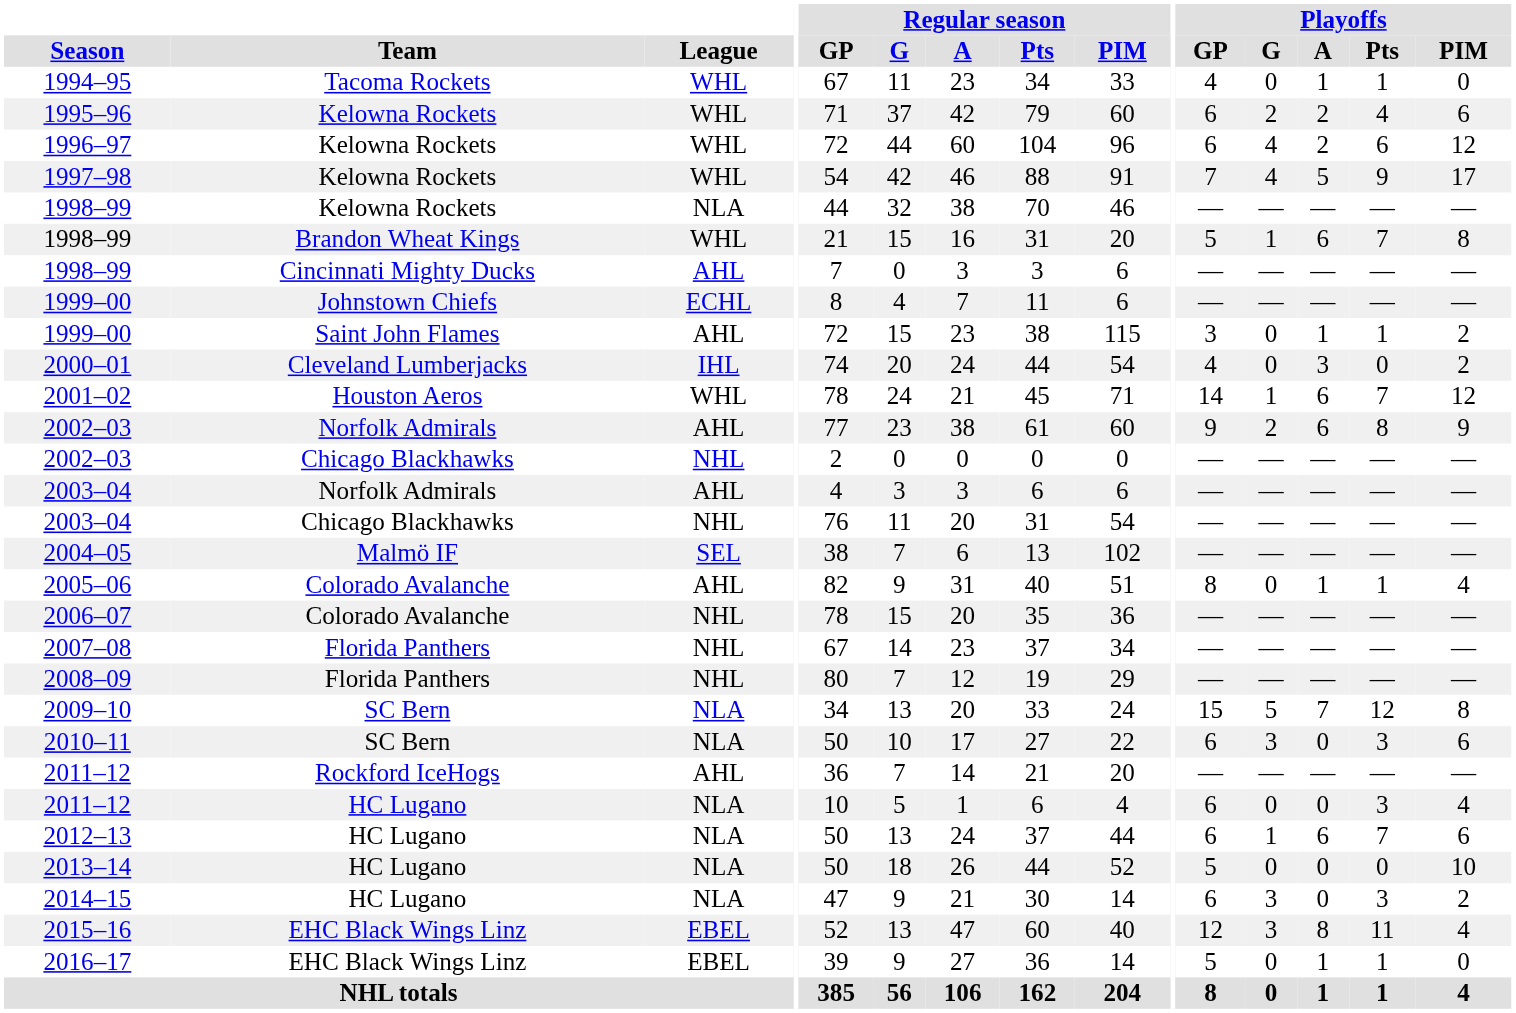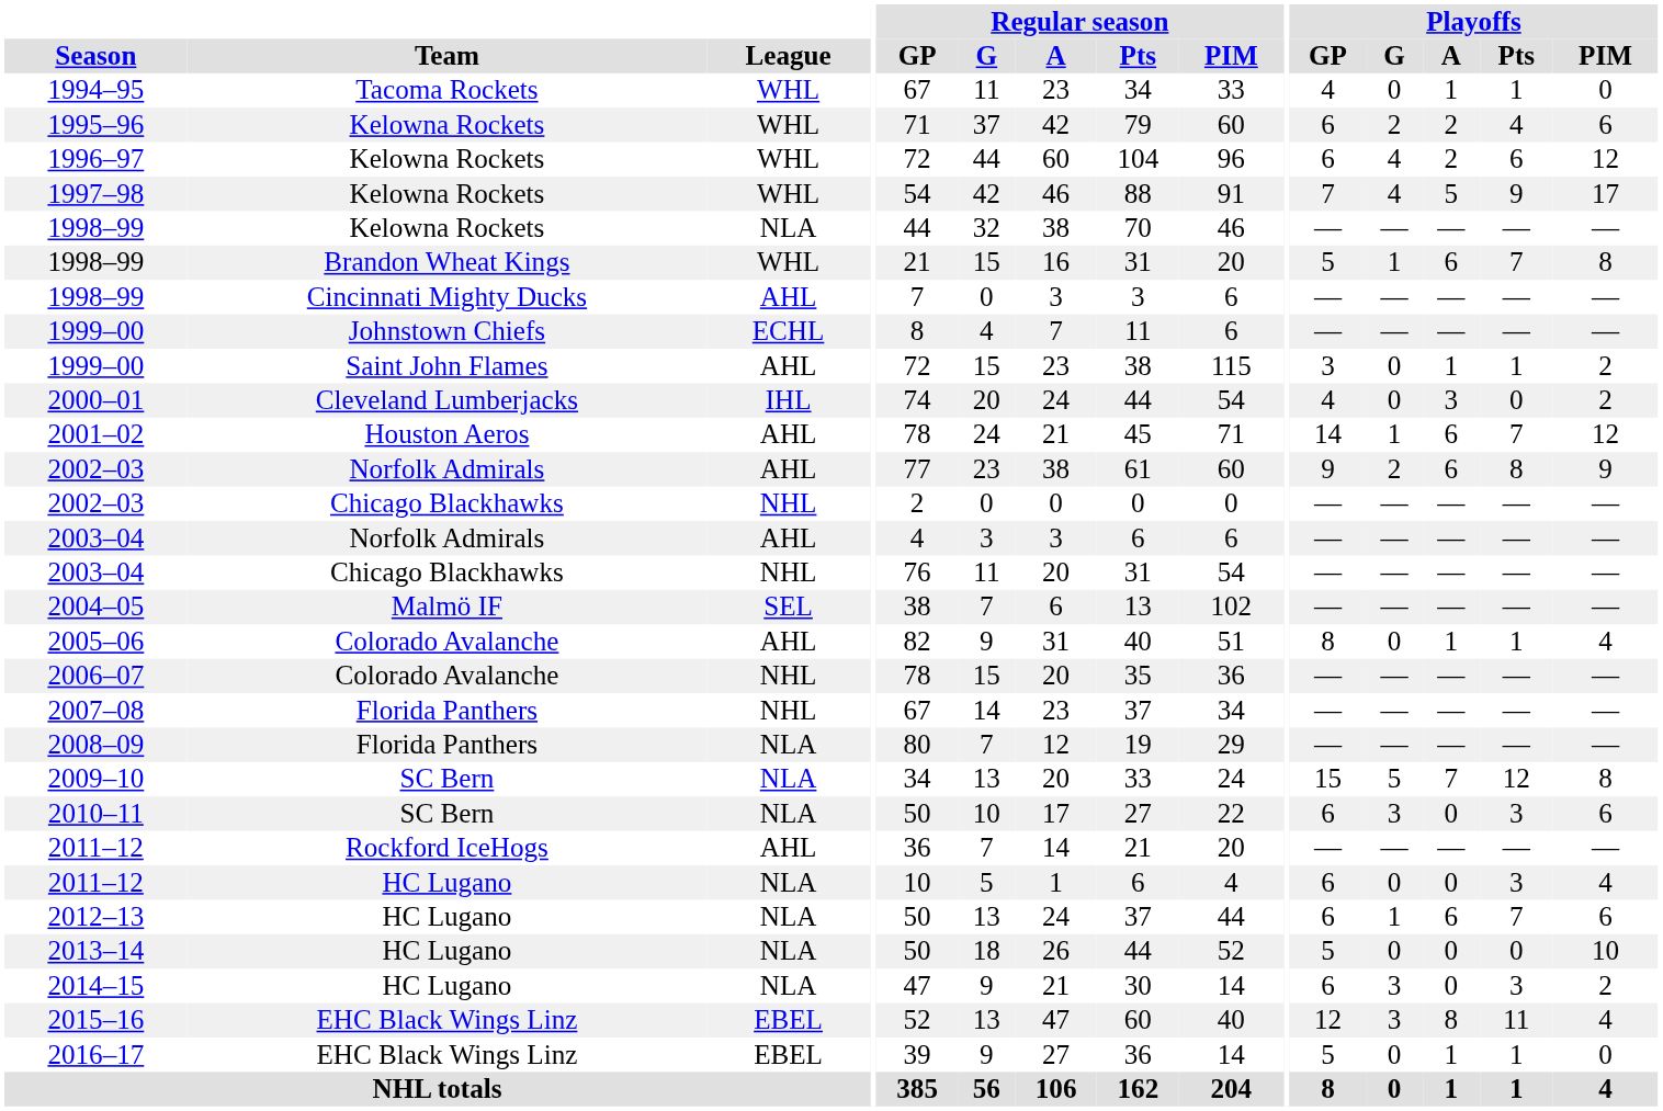 <table border="0" cellpadding="1" cellspacing="0" style="text-align:center; width:60em">
 <tr bgcolor="#e0e0e0">
 <th colspan="3" bgcolor="#ffffff"></th>
 <th rowspan="100" bgcolor="#ffffff"></th>
 <th colspan="5"><a href='#'>Regular season</a></th>
 <th rowspan="100" bgcolor="#ffffff"></th>
 <th colspan="5"><a href='#'>Playoffs</a></th>
 </tr>
 <tr bgcolor="#e0e0e0">
 <th><a href='#'>Season</a></th>
 <th>Team</th>
 <th>League</th>
 <th>GP</th>
 <th><a href='#'>G</a></th>
 <th><a href='#'>A</a></th>
 <th><a href='#'>Pts</a></th>
 <th><a href='#'>PIM</a></th>
 <th>GP</th>
 <th>G</th>
 <th>A</th>
 <th>Pts</th>
 <th>PIM</th>
 </tr>
 <tr>
 <td><a href='#'>1994–95</a></td>
 <td><a href='#'>Tacoma Rockets</a></td>
 <td><a href='#'>WHL</a></td>
 <td>67</td>
 <td>11</td>
 <td>23</td>
 <td>34</td>
 <td>33</td>
 <td>4</td>
 <td>0</td>
 <td>1</td>
 <td>1</td>
 <td>0</td>
 </tr>
 <tr bgcolor="#f0f0f0">
 <td><a href='#'>1995–96</a></td>
 <td><a href='#'>Kelowna Rockets</a></td>
 <td>WHL</td>
 <td>71</td>
 <td>37</td>
 <td>42</td>
 <td>79</td>
 <td>60</td>
 <td>6</td>
 <td>2</td>
 <td>2</td>
 <td>4</td>
 <td>6</td>
 </tr>
 <tr>
 <td><a href='#'>1996–97</a></td>
 <td>Kelowna Rockets</td>
 <td>WHL</td>
 <td>72</td>
 <td>44</td>
 <td>60</td>
 <td>104</td>
 <td>96</td>
 <td>6</td>
 <td>4</td>
 <td>2</td>
 <td>6</td>
 <td>12</td>
 </tr>
 <tr bgcolor="#f0f0f0">
 <td><a href='#'>1997–98</a></td>
 <td>Kelowna Rockets</td>
 <td>WHL</td>
 <td>54</td>
 <td>42</td>
 <td>46</td>
 <td>88</td>
 <td>91</td>
 <td>7</td>
 <td>4</td>
 <td>5</td>
 <td>9</td>
 <td>17</td>
 </tr>
 <tr>
 <td><a href='#'>1998–99</a></td>
 <td>Kelowna Rockets</td>
 <td>NLA</td>
 <td>44</td>
 <td>32</td>
 <td>38</td>
 <td>70</td>
 <td>46</td>
 <td>—</td>
 <td>—</td>
 <td>—</td>
 <td>—</td>
 <td>—</td>
 </tr>
 <tr bgcolor="#f0f0f0">
 <td>1998–99</td>
 <td><a href='#'>Brandon Wheat Kings</a></td>
 <td>WHL</td>
 <td>21</td>
 <td>15</td>
 <td>16</td>
 <td>31</td>
 <td>20</td>
 <td>5</td>
 <td>1</td>
 <td>6</td>
 <td>7</td>
 <td>8</td>
 </tr>
 <tr>
 <td><a href='#'>1998–99</a></td>
 <td><a href='#'>Cincinnati Mighty Ducks</a></td>
 <td><a href='#'>AHL</a></td>
 <td>7</td>
 <td>0</td>
 <td>3</td>
 <td>3</td>
 <td>6</td>
 <td>—</td>
 <td>—</td>
 <td>—</td>
 <td>—</td>
 <td>—</td>
 </tr>
 <tr bgcolor="#f0f0f0">
 <td><a href='#'>1999–00</a></td>
 <td><a href='#'>Johnstown Chiefs</a></td>
 <td><a href='#'>ECHL</a></td>
 <td>8</td>
 <td>4</td>
 <td>7</td>
 <td>11</td>
 <td>6</td>
 <td>—</td>
 <td>—</td>
 <td>—</td>
 <td>—</td>
 <td>—</td>
 </tr>
 <tr>
 <td><a href='#'>1999–00</a></td>
 <td><a href='#'>Saint John Flames</a></td>
 <td>AHL</td>
 <td>72</td>
 <td>15</td>
 <td>23</td>
 <td>38</td>
 <td>115</td>
 <td>3</td>
 <td>0</td>
 <td>1</td>
 <td>1</td>
 <td>2</td>
 </tr>
 <tr bgcolor="#f0f0f0">
 <td><a href='#'>2000–01</a></td>
 <td><a href='#'>Cleveland Lumberjacks</a></td>
 <td><a href='#'>IHL</a></td>
 <td>74</td>
 <td>20</td>
 <td>24</td>
 <td>44</td>
 <td>54</td>
 <td>4</td>
 <td>0</td>
 <td>3</td>
 <td>0</td>
 <td>2</td>
 </tr>
 <tr>
 <td><a href='#'>2001–02</a></td>
 <td><a href='#'>Houston Aeros</a></td>
-<td>WHL</td>
+<td>AHL</td>
 <td>78</td>
 <td>24</td>
 <td>21</td>
 <td>45</td>
 <td>71</td>
 <td>14</td>
 <td>1</td>
 <td>6</td>
 <td>7</td>
 <td>12</td>
 </tr>
 <tr bgcolor="#f0f0f0">
 <td><a href='#'>2002–03</a></td>
 <td><a href='#'>Norfolk Admirals</a></td>
 <td>AHL</td>
 <td>77</td>
 <td>23</td>
 <td>38</td>
 <td>61</td>
 <td>60</td>
 <td>9</td>
 <td>2</td>
 <td>6</td>
 <td>8</td>
 <td>9</td>
 </tr>
 <tr>
 <td><a href='#'>2002–03</a></td>
 <td><a href='#'>Chicago Blackhawks</a></td>
 <td><a href='#'>NHL</a></td>
 <td>2</td>
 <td>0</td>
 <td>0</td>
 <td>0</td>
 <td>0</td>
 <td>—</td>
 <td>—</td>
 <td>—</td>
 <td>—</td>
 <td>—</td>
 </tr>
 <tr bgcolor="#f0f0f0">
 <td><a href='#'>2003–04</a></td>
 <td>Norfolk Admirals</td>
 <td>AHL</td>
 <td>4</td>
 <td>3</td>
 <td>3</td>
 <td>6</td>
 <td>6</td>
 <td>—</td>
 <td>—</td>
 <td>—</td>
 <td>—</td>
 <td>—</td>
 </tr>
 <tr>
 <td><a href='#'>2003–04</a></td>
 <td>Chicago Blackhawks</td>
 <td>NHL</td>
 <td>76</td>
 <td>11</td>
 <td>20</td>
 <td>31</td>
 <td>54</td>
 <td>—</td>
 <td>—</td>
 <td>—</td>
 <td>—</td>
 <td>—</td>
 </tr>
 <tr bgcolor="#f0f0f0">
 <td><a href='#'>2004–05</a></td>
 <td><a href='#'>Malmö IF</a></td>
 <td><a href='#'>SEL</a></td>
 <td>38</td>
 <td>7</td>
 <td>6</td>
 <td>13</td>
 <td>102</td>
 <td>—</td>
 <td>—</td>
 <td>—</td>
 <td>—</td>
 <td>—</td>
 </tr>
 <tr>
 <td><a href='#'>2005–06</a></td>
 <td><a href='#'>Colorado Avalanche</a></td>
 <td>AHL</td>
 <td>82</td>
 <td>9</td>
 <td>31</td>
 <td>40</td>
 <td>51</td>
 <td>8</td>
 <td>0</td>
 <td>1</td>
 <td>1</td>
 <td>4</td>
 </tr>
 <tr bgcolor="#f0f0f0">
 <td><a href='#'>2006–07</a></td>
 <td>Colorado Avalanche</td>
 <td>NHL</td>
 <td>78</td>
 <td>15</td>
 <td>20</td>
 <td>35</td>
 <td>36</td>
 <td>—</td>
 <td>—</td>
 <td>—</td>
 <td>—</td>
 <td>—</td>
 </tr>
 <tr>
 <td><a href='#'>2007–08</a></td>
 <td><a href='#'>Florida Panthers</a></td>
 <td>NHL</td>
 <td>67</td>
 <td>14</td>
 <td>23</td>
 <td>37</td>
 <td>34</td>
 <td>—</td>
 <td>—</td>
 <td>—</td>
 <td>—</td>
 <td>—</td>
 </tr>
 <tr bgcolor="#f0f0f0">
 <td><a href='#'>2008–09</a></td>
 <td>Florida Panthers</td>
-<td>NHL</td>
+<td>NLA</td>
 <td>80</td>
 <td>7</td>
 <td>12</td>
 <td>19</td>
 <td>29</td>
 <td>—</td>
 <td>—</td>
 <td>—</td>
 <td>—</td>
 <td>—</td>
 </tr>
 <tr>
 <td><a href='#'>2009–10</a></td>
 <td><a href='#'>SC Bern</a></td>
 <td><a href='#'>NLA</a></td>
 <td>34</td>
 <td>13</td>
 <td>20</td>
 <td>33</td>
 <td>24</td>
 <td>15</td>
 <td>5</td>
 <td>7</td>
 <td>12</td>
 <td>8</td>
 </tr>
 <tr bgcolor="#f0f0f0">
 <td><a href='#'>2010–11</a></td>
 <td>SC Bern</td>
 <td>NLA</td>
 <td>50</td>
 <td>10</td>
 <td>17</td>
 <td>27</td>
 <td>22</td>
 <td>6</td>
 <td>3</td>
 <td>0</td>
 <td>3</td>
 <td>6</td>
 </tr>
 <tr>
 <td><a href='#'>2011–12</a></td>
 <td><a href='#'>Rockford IceHogs</a></td>
 <td>AHL</td>
 <td>36</td>
 <td>7</td>
 <td>14</td>
 <td>21</td>
 <td>20</td>
 <td>—</td>
 <td>—</td>
 <td>—</td>
 <td>—</td>
 <td>—</td>
 </tr>
 <tr bgcolor="#f0f0f0">
 <td><a href='#'>2011–12</a></td>
 <td><a href='#'>HC Lugano</a></td>
 <td>NLA</td>
 <td>10</td>
 <td>5</td>
 <td>1</td>
 <td>6</td>
 <td>4</td>
 <td>6</td>
 <td>0</td>
 <td>0</td>
 <td>3</td>
 <td>4</td>
 </tr>
 <tr>
 <td><a href='#'>2012–13</a></td>
 <td>HC Lugano</td>
 <td>NLA</td>
 <td>50</td>
 <td>13</td>
 <td>24</td>
 <td>37</td>
 <td>44</td>
 <td>6</td>
 <td>1</td>
 <td>6</td>
 <td>7</td>
 <td>6</td>
 </tr>
 <tr bgcolor="#f0f0f0">
 <td><a href='#'>2013–14</a></td>
 <td>HC Lugano</td>
 <td>NLA</td>
 <td>50</td>
 <td>18</td>
 <td>26</td>
 <td>44</td>
 <td>52</td>
 <td>5</td>
 <td>0</td>
 <td>0</td>
 <td>0</td>
 <td>10</td>
 </tr>
 <tr>
 <td><a href='#'>2014–15</a></td>
 <td>HC Lugano</td>
 <td>NLA</td>
 <td>47</td>
 <td>9</td>
 <td>21</td>
 <td>30</td>
 <td>14</td>
 <td>6</td>
 <td>3</td>
 <td>0</td>
 <td>3</td>
 <td>2</td>
 </tr>
 <tr bgcolor="#f0f0f0">
 <td><a href='#'>2015–16</a></td>
 <td><a href='#'>EHC Black Wings Linz</a></td>
 <td><a href='#'>EBEL</a></td>
 <td>52</td>
 <td>13</td>
 <td>47</td>
 <td>60</td>
 <td>40</td>
 <td>12</td>
 <td>3</td>
 <td>8</td>
 <td>11</td>
 <td>4</td>
 </tr>
 <tr>
 <td><a href='#'>2016–17</a></td>
 <td>EHC Black Wings Linz</td>
 <td>EBEL</td>
 <td>39</td>
 <td>9</td>
 <td>27</td>
 <td>36</td>
 <td>14</td>
 <td>5</td>
 <td>0</td>
 <td>1</td>
 <td>1</td>
 <td>0</td>
 </tr>
 <tr bgcolor="#e0e0e0">
 <th colspan="3">NHL totals</th>
 <th>385</th>
 <th>56</th>
 <th>106</th>
 <th>162</th>
 <th>204</th>
 <th>8</th>
 <th>0</th>
 <th>1</th>
 <th>1</th>
 <th>4</th>
 </tr>
 </table>
